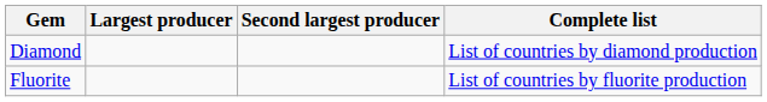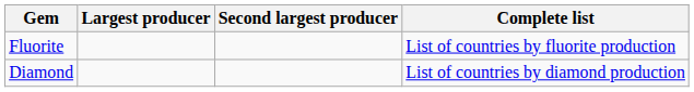 <table class="wikitable" align="center">
 <tr>
 <th>Gem</th>
 <th>Largest producer</th>
 <th>Second largest producer</th>
 <th>Complete list</th>
 </tr>
 <tr>
+<td><a href='#'>Fluorite</a></td>
+<td></td>
+<td></td>
+<td><a href='#'>List of countries by fluorite production</a></td>
+</tr>
+<tr>
 <td><a href='#'>Diamond</a></td>
 <td></td>
 <td></td>
 <td><a href='#'>List of countries by diamond production</a></td>
 </tr>
-<tr>
-<td><a href='#'>Fluorite</a></td>
-<td></td>
-<td></td>
-<td><a href='#'>List of countries by fluorite production</a></td>
-</tr>
 </table>
